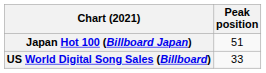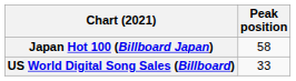 <table class="wikitable sortable plainrowheaders" style="text-align:center">
 <tr>
 <th scope="col">Chart (2021)</th>
 <th scope="col">Peak<br>position</th>
 </tr>
 <tr>
 <th scope="row">Japan <a href='#'>Hot 100</a> (<em><a href='#'>Billboard Japan</a></em>)</th>
-<td>51</td>
+<td>58</td>
 </tr>
 <tr>
 <th scope="row">US <a href='#'>World Digital Song Sales</a> (<em><a href='#'>Billboard</a></em>)</th>
 <td>33</td>
 </tr>
 </table>
